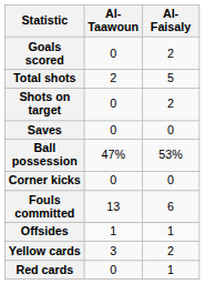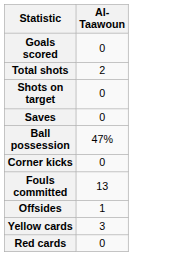 <table class="wikitable plainrowheaders" style="text-align:center">
 <tr>
 <th scope="col" style="width:100px">Statistic</th>
 <th scope="col" style="width:70px">Al-Taawoun</th>
-<th scope="col" style="width:70px">Al-Faisaly</th>
 </tr>
 <tr>
 <th scope=row>Goals scored</th>
 <td>0</td>
-<td>2</td>
 </tr>
 <tr>
 <th scope=row>Total shots</th>
 <td>2</td>
-<td>5</td>
 </tr>
 <tr>
 <th scope=row>Shots on target</th>
 <td>0</td>
-<td>2</td>
 </tr>
 <tr>
 <th scope=row>Saves</th>
-<td>0</td>
 <td>0</td>
 </tr>
 <tr>
 <th scope=row>Ball possession</th>
 <td>47%</td>
-<td>53%</td>
 </tr>
 <tr>
 <th scope=row>Corner kicks</th>
-<td>0</td>
 <td>0</td>
 </tr>
 <tr>
 <th scope=row>Fouls committed</th>
 <td>13</td>
-<td>6</td>
 </tr>
 <tr>
 <th scope=row>Offsides</th>
-<td>1</td>
 <td>1</td>
 </tr>
 <tr>
 <th scope=row>Yellow cards</th>
 <td>3</td>
-<td>2</td>
 </tr>
 <tr>
 <th scope=row>Red cards</th>
 <td>0</td>
-<td>1</td>
 </tr>
 </table>
